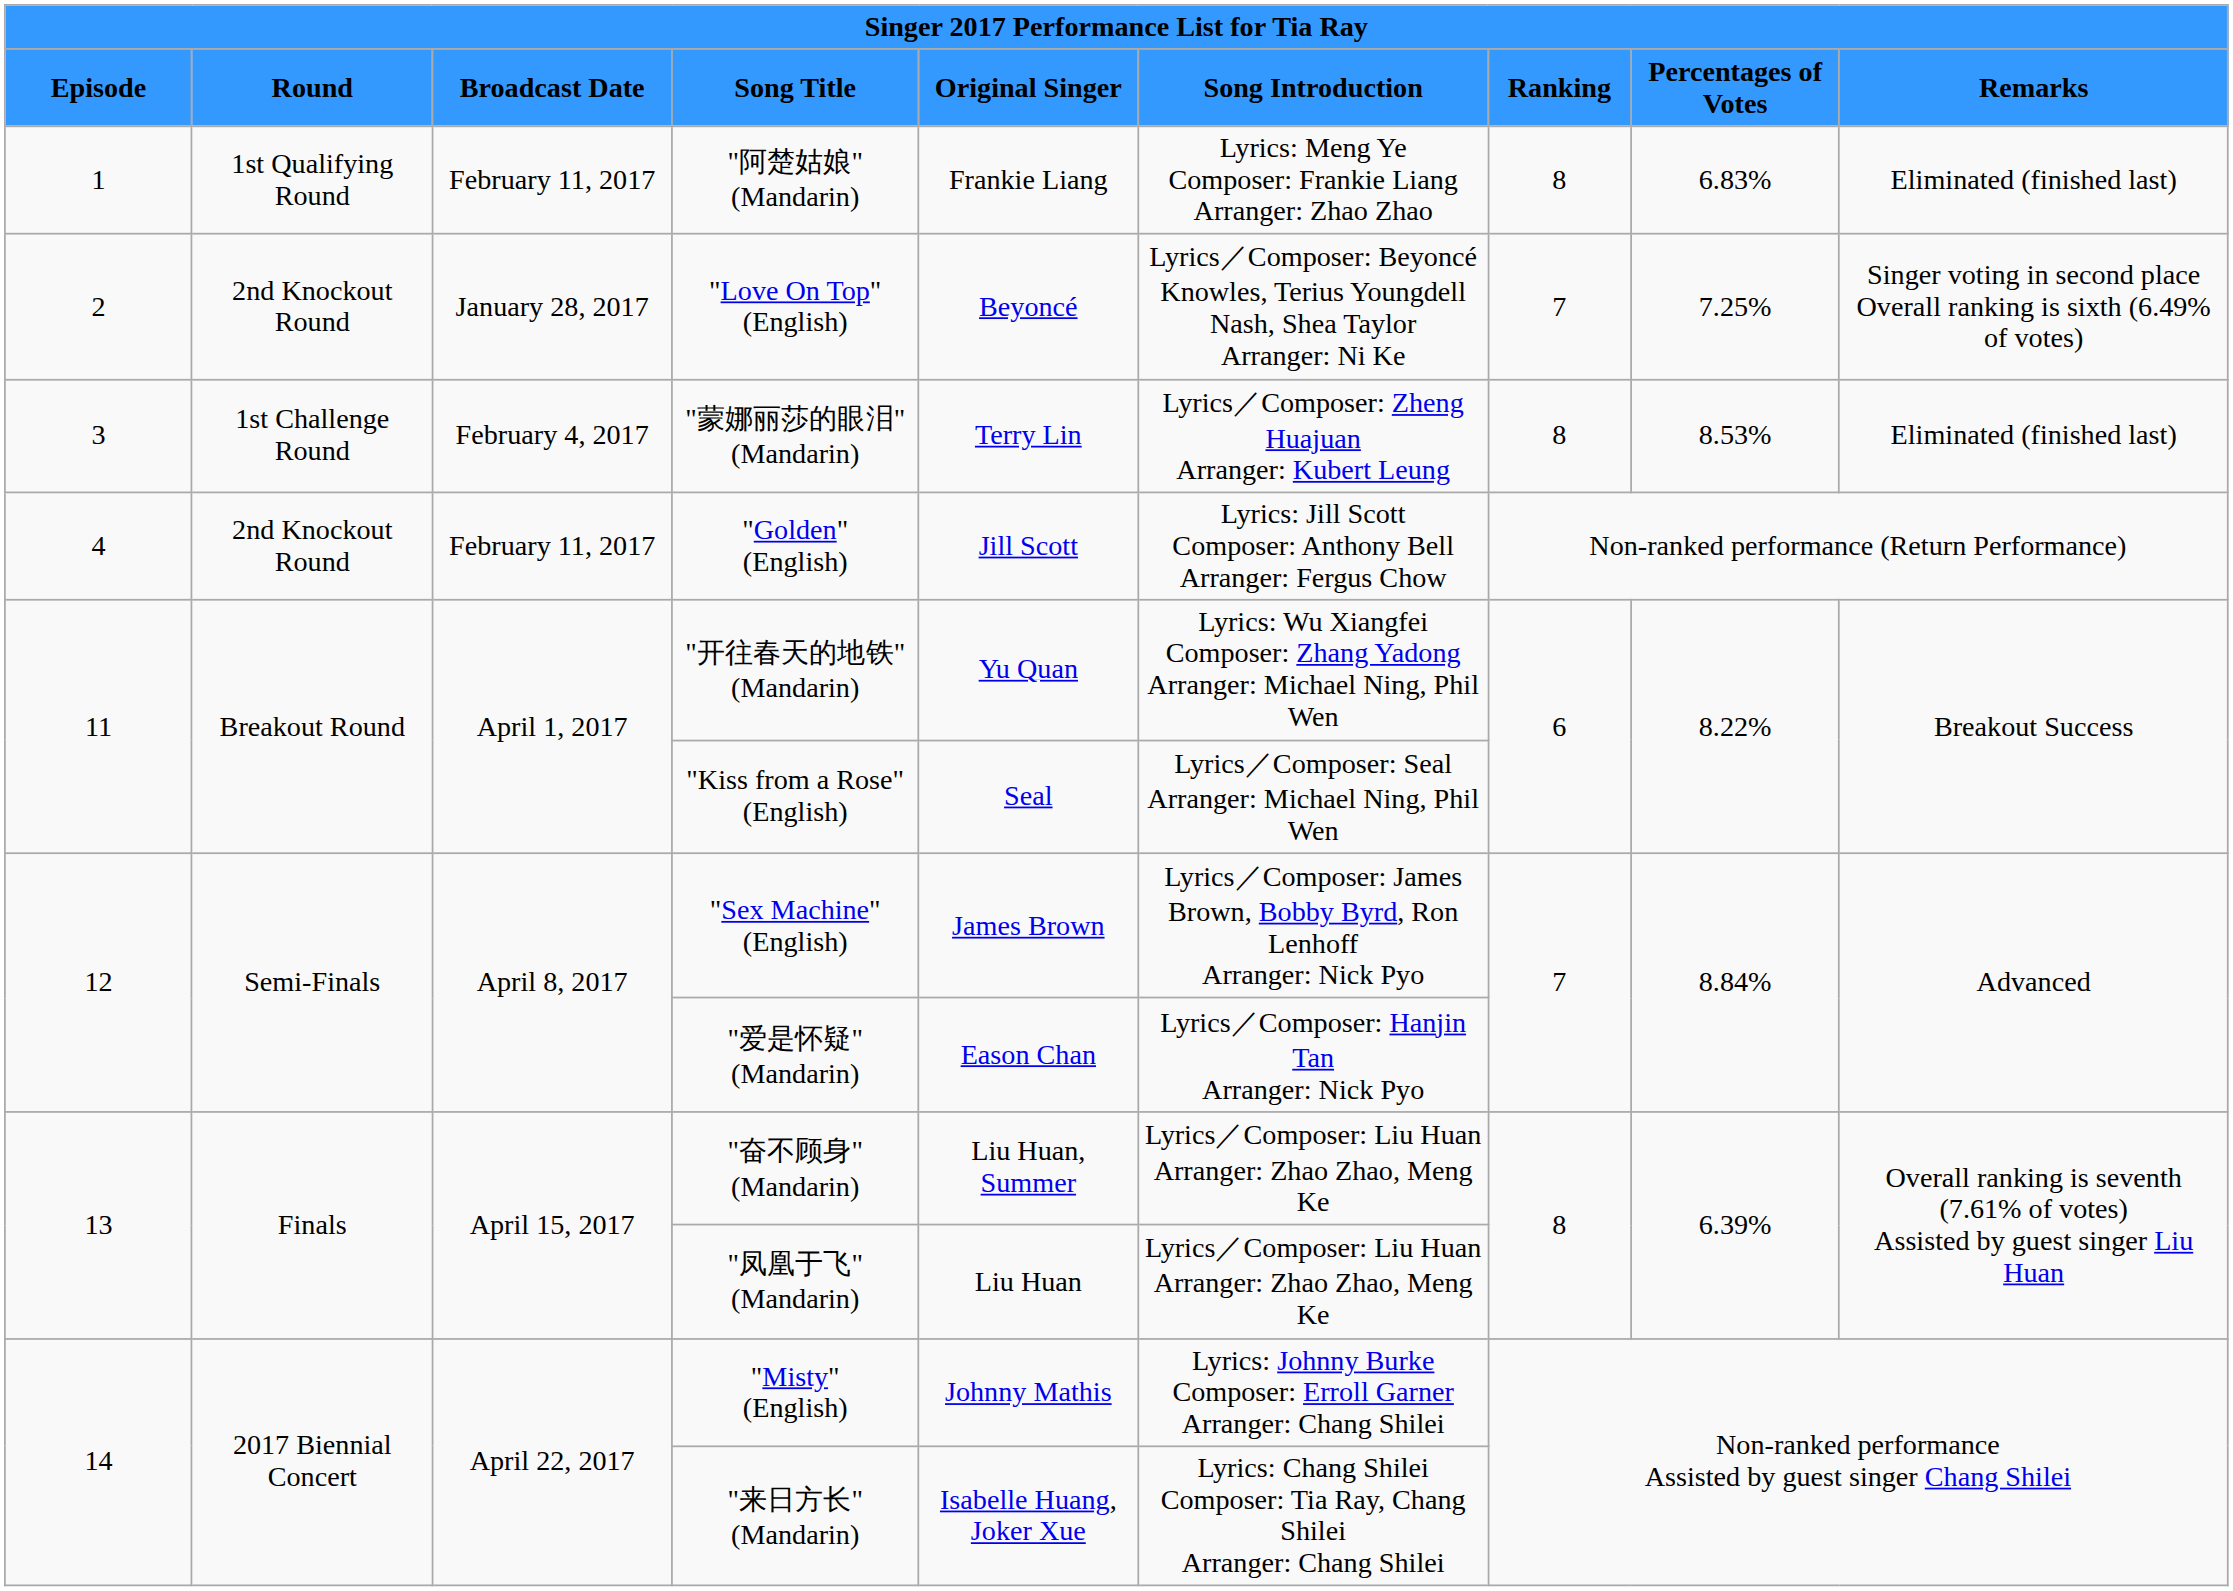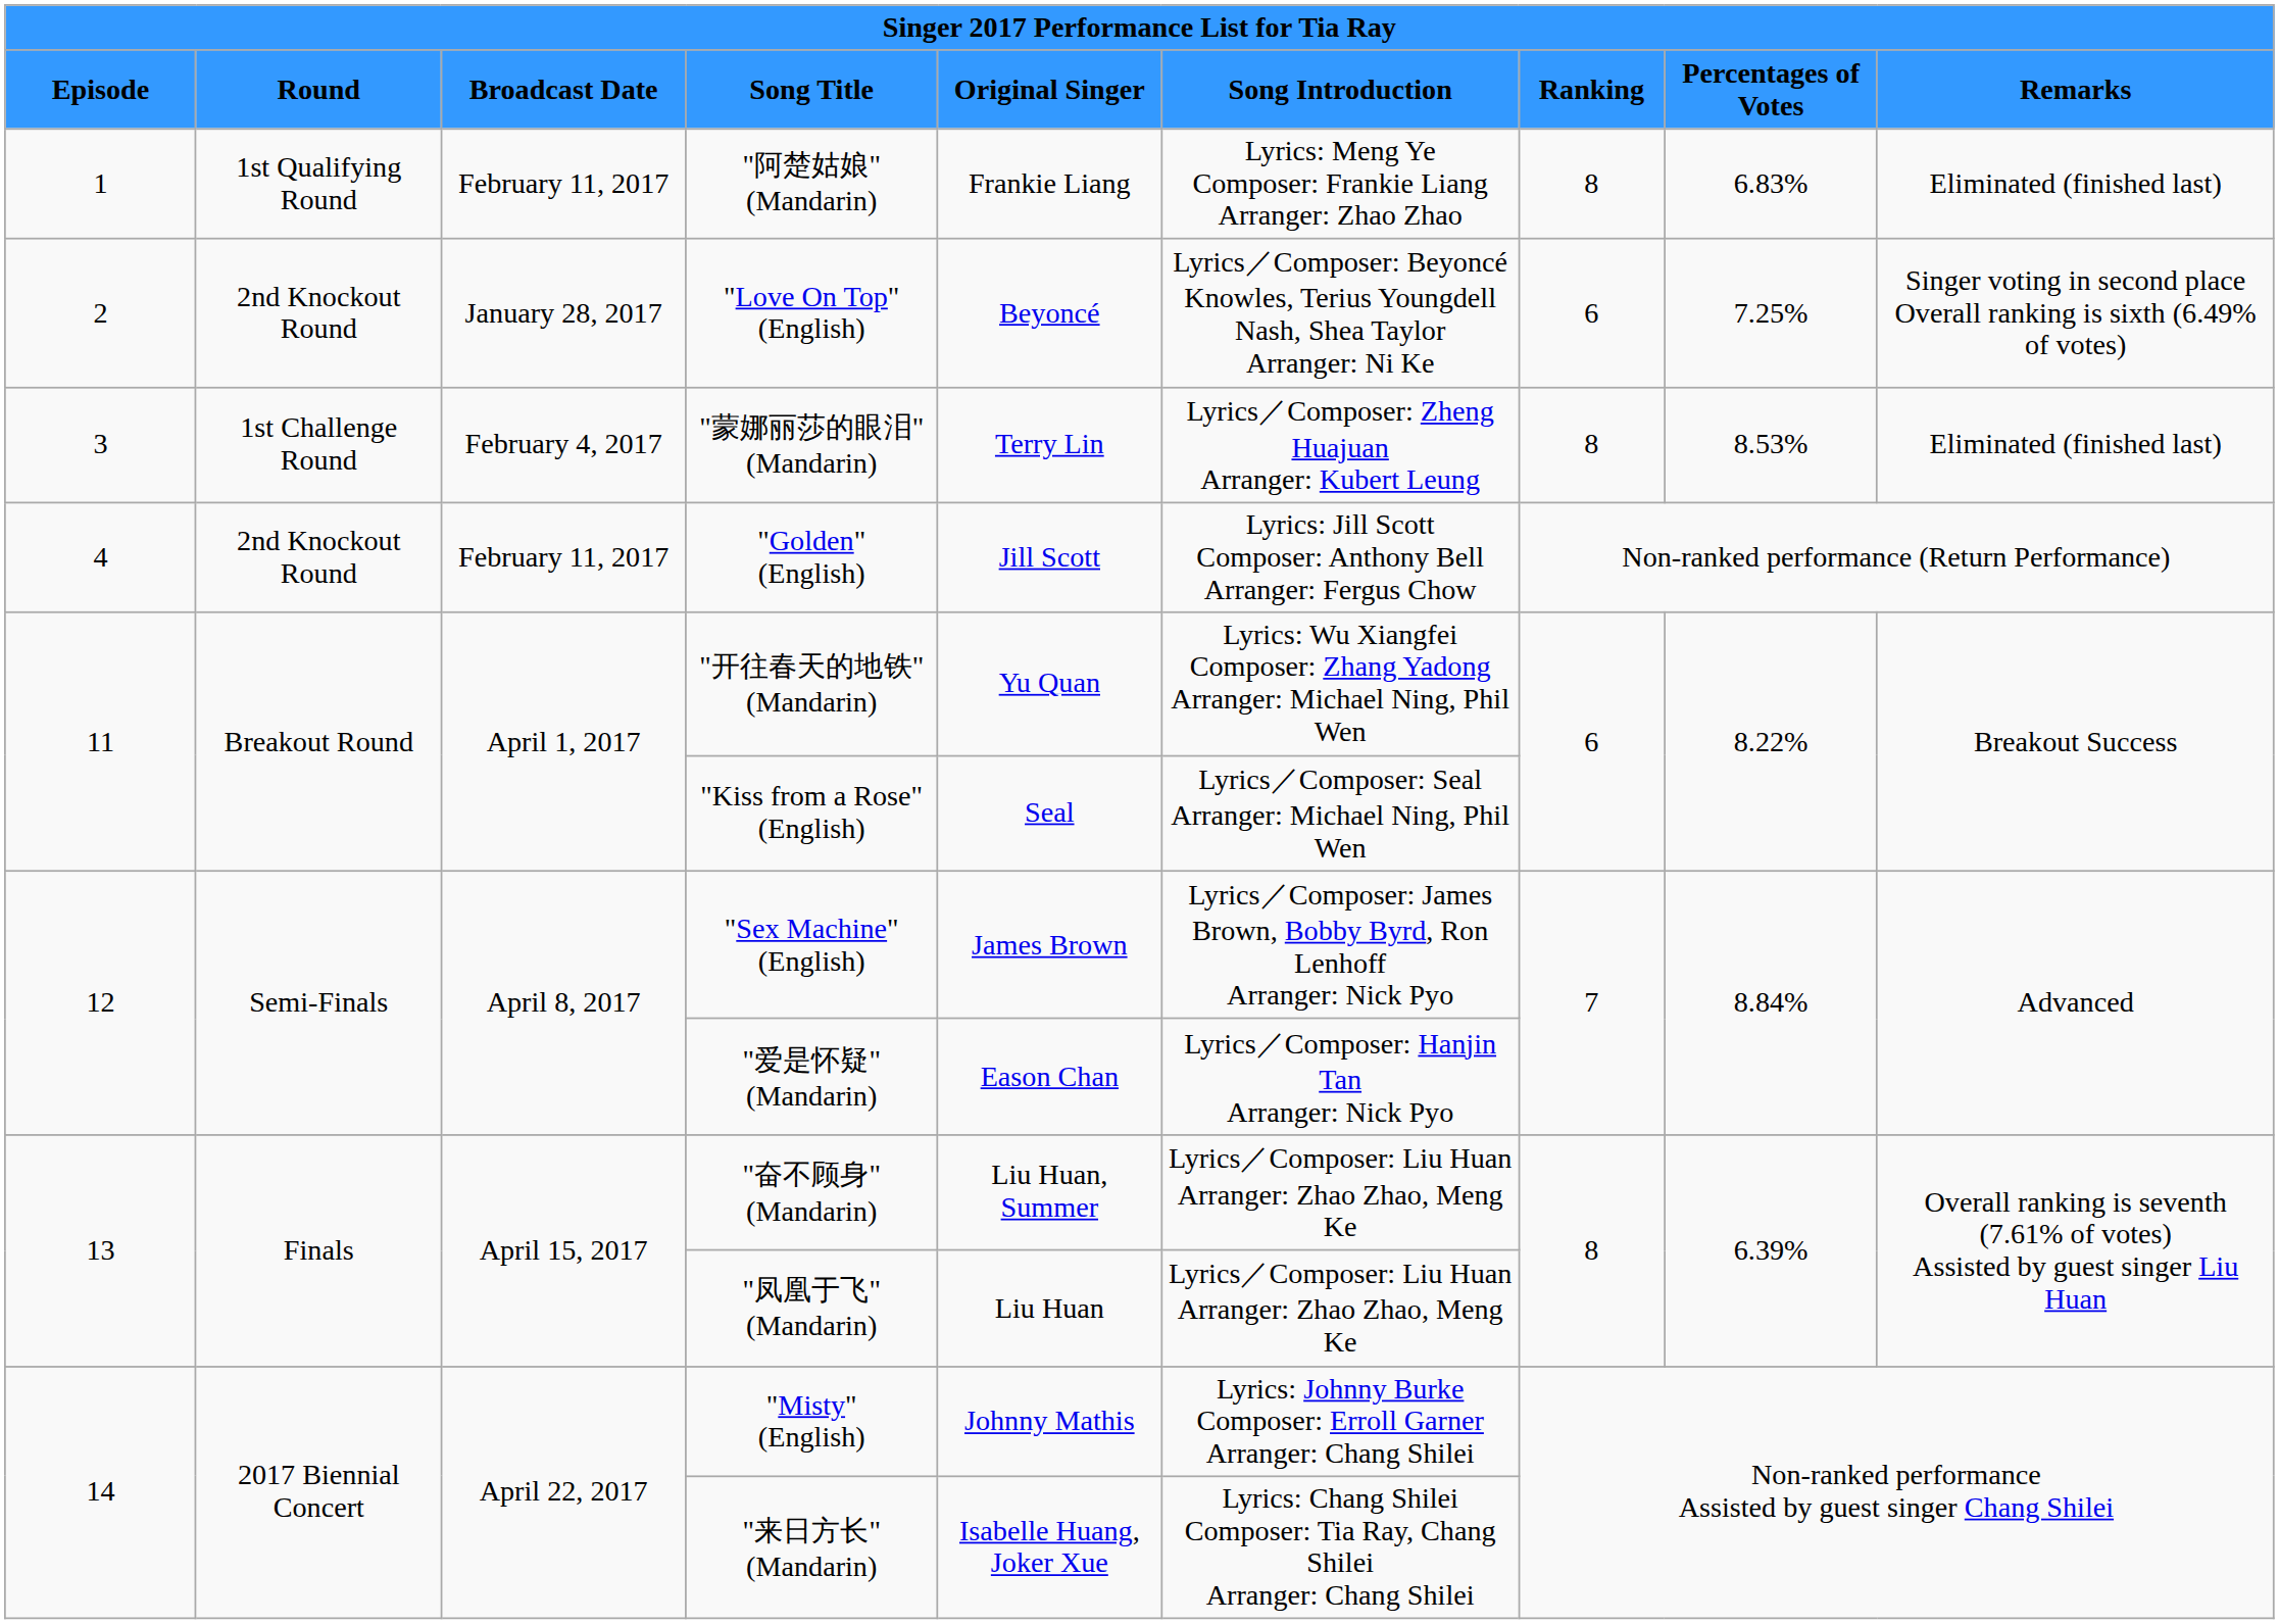 <table class="wikitable sortable mw-collapsible" width="100%" style="text-align:center">
 <tr align="center" style="background:#3399FF">
 <td colspan="9"><div><strong>Singer 2017 Performance List for Tia Ray</strong></div></td>
 </tr>
 <tr align="center" style="background:#3399FF">
 <td style="width:3%"><strong>Episode</strong></td>
 <td style="width:4%"><strong>Round</strong></td>
 <td style="width:4%"><strong>Broadcast Date</strong></td>
 <td style="width:4%"><strong>Song Title</strong></td>
 <td style="width:4%"><strong>Original Singer</strong></td>
 <td style="width:7%"><strong>Song Introduction</strong></td>
 <td style="width:1%"><strong>Ranking</strong></td>
 <td style="width:2%"><strong>Percentages of Votes</strong></td>
 <td style="width:8%"><strong>Remarks</strong></td>
 </tr>
 <tr>
 <td>1</td>
 <td>1st Qualifying Round</td>
 <td>February 11, 2017</td>
 <td>"阿楚姑娘"<br>(Mandarin)</td>
 <td>Frankie Liang</td>
 <td>Lyrics: Meng Ye<br>Composer: Frankie Liang<br>Arranger: Zhao Zhao</td>
 <td>8</td>
 <td>6.83%</td>
 <td>Eliminated (finished last)</td>
 </tr>
 <tr>
 <td>2</td>
 <td>2nd Knockout Round</td>
 <td>January 28, 2017</td>
 <td>"<a href='#'>Love On Top</a>"<br>(English)</td>
 <td><a href='#'>Beyoncé</a></td>
 <td>Lyrics／Composer: Beyoncé Knowles, Terius Youngdell Nash, Shea Taylor<br>Arranger: Ni Ke</td>
-<td>7</td>
+<td>6</td>
 <td>7.25%</td>
 <td>Singer voting in second place<br>Overall ranking is sixth (6.49% of votes)</td>
 </tr>
 <tr>
 <td>3</td>
 <td>1st Challenge Round</td>
 <td>February 4, 2017</td>
 <td>"蒙娜丽莎的眼泪"<br>(Mandarin)</td>
 <td><a href='#'>Terry Lin</a></td>
 <td>Lyrics／Composer: <a href='#'>Zheng Huajuan</a><br>Arranger: <a href='#'>Kubert Leung</a></td>
 <td>8</td>
 <td>8.53%</td>
 <td>Eliminated (finished last)</td>
 </tr>
 <tr>
 <td>4</td>
 <td>2nd Knockout Round</td>
 <td>February 11, 2017</td>
 <td>"<a href='#'>Golden</a>"<br>(English)</td>
 <td><a href='#'>Jill Scott</a></td>
 <td>Lyrics: Jill Scott<br>Composer: Anthony Bell<br>Arranger: Fergus Chow</td>
 <td colspan=3>Non-ranked performance (Return Performance)</td>
 </tr>
 <tr>
 <td rowspan=2>11</td>
 <td rowspan=2>Breakout Round</td>
 <td rowspan=2>April 1, 2017</td>
 <td>"开往春天的地铁"<br>(Mandarin)</td>
 <td><a href='#'>Yu Quan</a></td>
 <td>Lyrics: Wu Xiangfei<br>Composer: <a href='#'>Zhang Yadong</a><br>Arranger: Michael Ning, Phil Wen</td>
 <td rowspan=2>6</td>
 <td rowspan=2>8.22%</td>
 <td rowspan=2>Breakout Success</td>
 </tr>
 <tr>
 <td>"Kiss from a Rose"<br>(English)</td>
 <td><a href='#'>Seal</a></td>
 <td>Lyrics／Composer: Seal<br>Arranger: Michael Ning, Phil Wen</td>
 </tr>
 <tr>
 <td rowspan=2>12</td>
 <td rowspan=2>Semi-Finals</td>
 <td rowspan=2>April 8, 2017</td>
 <td>"<a href='#'>Sex Machine</a>"<br>(English)</td>
 <td><a href='#'>James Brown</a></td>
 <td>Lyrics／Composer: James Brown, <a href='#'>Bobby Byrd</a>, Ron Lenhoff<br>Arranger: Nick Pyo</td>
 <td rowspan=2>7</td>
 <td rowspan=2>8.84%</td>
 <td rowspan=2>Advanced</td>
 </tr>
 <tr>
 <td>"爱是怀疑"<br>(Mandarin)</td>
 <td><a href='#'>Eason Chan</a></td>
 <td>Lyrics／Composer: <a href='#'>Hanjin Tan</a><br>Arranger: Nick Pyo</td>
 </tr>
 <tr>
 <td rowspan=2>13</td>
 <td rowspan=2>Finals</td>
 <td rowspan=2>April 15, 2017</td>
 <td>"奋不顾身" (Mandarin)</td>
 <td>Liu Huan, <a href='#'>Summer</a></td>
 <td>Lyrics／Composer: Liu Huan<br>Arranger: Zhao Zhao, Meng Ke</td>
 <td rowspan=2>8</td>
 <td rowspan=2>6.39%</td>
 <td rowspan=2>Overall ranking is seventh (7.61% of votes)<br>Assisted by guest singer <a href='#'>Liu Huan</a></td>
 </tr>
 <tr>
 <td>"凤凰于飞"<br>(Mandarin)</td>
 <td>Liu Huan</td>
 <td>Lyrics／Composer: Liu Huan<br>Arranger: Zhao Zhao, Meng Ke</td>
 </tr>
 <tr>
 <td rowspan=2>14</td>
 <td rowspan=2>2017 Biennial Concert</td>
 <td rowspan=2>April 22, 2017</td>
 <td>"<a href='#'>Misty</a>"<br>(English)</td>
 <td><a href='#'>Johnny Mathis</a></td>
 <td>Lyrics: <a href='#'>Johnny Burke</a><br>Composer: <a href='#'>Erroll Garner</a><br>Arranger: Chang Shilei</td>
 <td rowspan=2 colspan=3>Non-ranked performance<br>Assisted by guest singer <a href='#'>Chang Shilei</a></td>
 </tr>
 <tr>
 <td>"来日方长"<br>(Mandarin)</td>
 <td><a href='#'>Isabelle Huang</a>, <a href='#'>Joker Xue</a></td>
 <td>Lyrics: Chang Shilei<br>Composer: Tia Ray, Chang Shilei<br>Arranger: Chang Shilei</td>
 </tr>
 </table>
